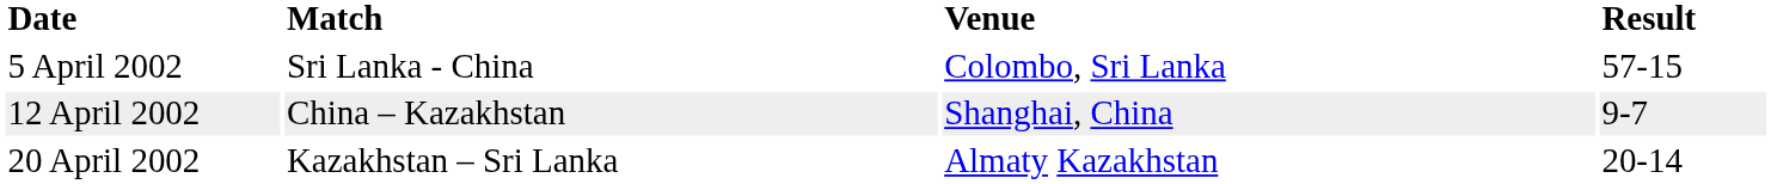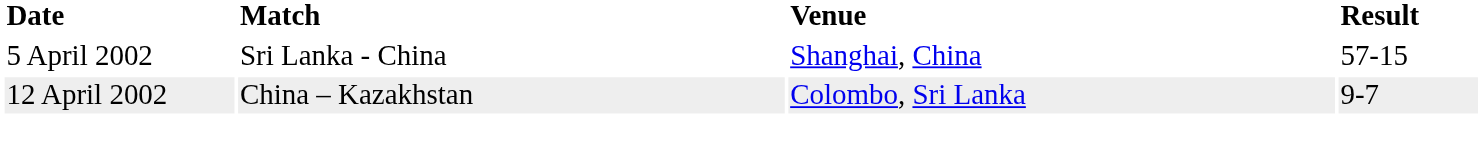 <table>
 <tr>
 <td width="125"><strong>Date</strong></td>
 <td width="300"><strong>Match</strong></td>
 <td width="300"><strong>Venue</strong></td>
 <td width="75"><strong>Result</strong></td>
 </tr>
 <tr>
 <td>5 April 2002</td>
 <td>Sri Lanka - China</td>
-<td><a href='#'>Colombo</a>, <a href='#'>Sri Lanka</a></td>
+<td><a href='#'>Shanghai</a>, <a href='#'>China</a></td>
 <td>57-15</td>
 </tr>
 <tr bgcolor="#eeeeee">
 <td>12 April 2002</td>
 <td>China – Kazakhstan</td>
-<td><a href='#'>Shanghai</a>, <a href='#'>China</a></td>
+<td><a href='#'>Colombo</a>, <a href='#'>Sri Lanka</a></td>
 <td>9-7</td>
 </tr>
-<tr>
-<td>20 April 2002</td>
-<td>Kazakhstan – Sri Lanka</td>
-<td><a href='#'>Almaty</a> <a href='#'>Kazakhstan</a></td>
-<td>20-14</td>
-</tr>
 </table>
